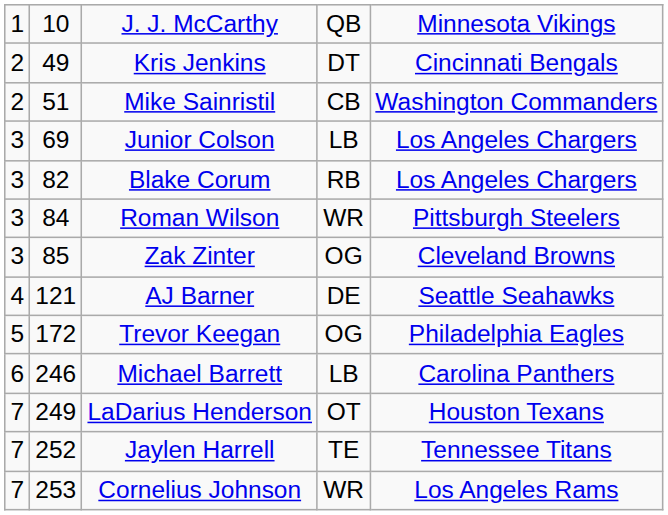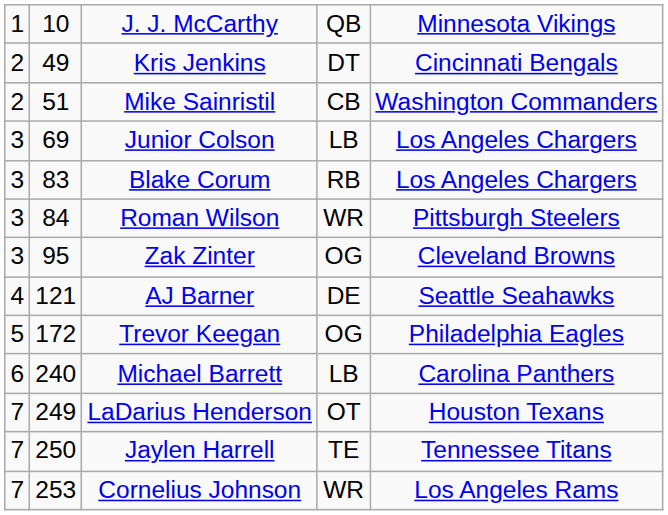 <table class="wikitable" style="text-align:center">
 <tr>
 <td>1</td>
 <td>10</td>
 <td><a href='#'>J. J. McCarthy</a></td>
 <td>QB</td>
 <td><a href='#'>Minnesota Vikings</a></td>
 </tr>
 <tr>
 <td>2</td>
 <td>49</td>
 <td><a href='#'>Kris Jenkins</a></td>
 <td>DT</td>
 <td><a href='#'>Cincinnati Bengals</a></td>
 </tr>
 <tr>
 <td>2</td>
 <td>51</td>
 <td><a href='#'>Mike Sainristil</a></td>
 <td>CB</td>
 <td><a href='#'>Washington Commanders</a></td>
 </tr>
 <tr>
 <td>3</td>
 <td>69</td>
 <td><a href='#'>Junior Colson</a></td>
 <td>LB</td>
 <td><a href='#'>Los Angeles Chargers</a></td>
 </tr>
 <tr>
 <td>3</td>
-<td>82</td>
+<td>83</td>
 <td><a href='#'>Blake Corum</a></td>
 <td>RB</td>
 <td><a href='#'>Los Angeles Chargers</a></td>
 </tr>
 <tr>
 <td>3</td>
 <td>84</td>
 <td><a href='#'>Roman Wilson</a></td>
 <td>WR</td>
 <td><a href='#'>Pittsburgh Steelers</a></td>
 </tr>
 <tr>
 <td>3</td>
-<td>85</td>
+<td>95</td>
 <td><a href='#'>Zak Zinter</a></td>
 <td>OG</td>
 <td><a href='#'>Cleveland Browns</a></td>
 </tr>
 <tr>
 <td>4</td>
 <td>121</td>
 <td><a href='#'>AJ Barner</a></td>
 <td>DE</td>
 <td><a href='#'>Seattle Seahawks</a></td>
 </tr>
 <tr>
 <td>5</td>
 <td>172</td>
 <td><a href='#'>Trevor Keegan</a></td>
 <td>OG</td>
 <td><a href='#'>Philadelphia Eagles</a></td>
 </tr>
 <tr>
 <td>6</td>
-<td>246</td>
+<td>240</td>
 <td><a href='#'>Michael Barrett</a></td>
 <td>LB</td>
 <td><a href='#'>Carolina Panthers</a></td>
 </tr>
 <tr>
 <td>7</td>
 <td>249</td>
 <td><a href='#'>LaDarius Henderson</a></td>
 <td>OT</td>
 <td><a href='#'>Houston Texans</a></td>
 </tr>
 <tr>
 <td>7</td>
-<td>252</td>
+<td>250</td>
 <td><a href='#'>Jaylen Harrell</a></td>
 <td>TE</td>
 <td><a href='#'>Tennessee Titans</a></td>
 </tr>
 <tr>
 <td>7</td>
 <td>253</td>
 <td><a href='#'>Cornelius Johnson</a></td>
 <td>WR</td>
 <td><a href='#'>Los Angeles Rams</a></td>
 </tr>
 </table>
